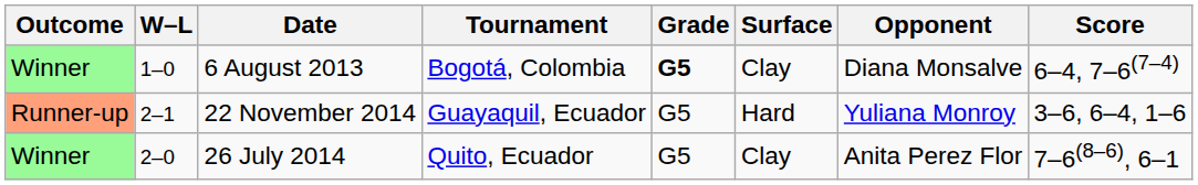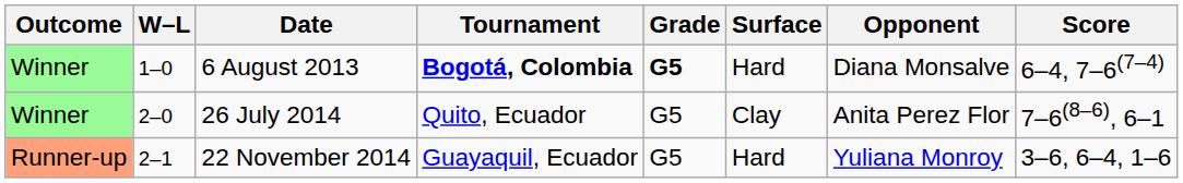 <table class="sortable wikitable" style=font-size:97%>
 <tr>
 <th>Outcome</th>
 <th class="unsortable">W–L</th>
 <th>Date</th>
 <th>Tournament</th>
 <th>Grade</th>
 <th>Surface</th>
 <th>Opponent</th>
 <th>Score</th>
 </tr>
 <tr>
 <td bgcolor="98FB98">Winner</td>
 <td><small>1–0</small></td>
 <td>6 August 2013</td>
-<td><a href='#'>Bogotá</a>, Colombia</td>
+<td><strong><a href='#'>Bogotá</a>, Colombia</strong></td>
 <td><strong>G5</strong></td>
-<td>Clay</td>
+<td>Hard</td>
 <td> Diana Monsalve</td>
 <td>6–4, 7–6<sup>(7–4)</sup></td>
+</tr>
+<tr>
+<td bgcolor="98FB98">Winner</td>
+<td><small>2–0</small></td>
+<td>26 July 2014</td>
+<td><a href='#'>Quito</a>, Ecuador</td>
+<td>G5</td>
+<td>Clay</td>
+<td> Anita Perez Flor</td>
+<td>7–6<sup>(8–6)</sup>, 6–1</td>
 </tr>
 <tr>
 <td style="background:#ffa07a;">Runner-up</td>
 <td><small>2–1</small></td>
 <td>22 November 2014</td>
 <td><a href='#'>Guayaquil</a>, Ecuador</td>
 <td>G5</td>
 <td>Hard</td>
 <td> <a href='#'>Yuliana Monroy</a></td>
 <td>3–6, 6–4, 1–6</td>
 </tr>
-<tr>
-<td bgcolor="98FB98">Winner</td>
-<td><small>2–0</small></td>
-<td>26 July 2014</td>
-<td><a href='#'>Quito</a>, Ecuador</td>
-<td>G5</td>
-<td>Clay</td>
-<td> Anita Perez Flor</td>
-<td>7–6<sup>(8–6)</sup>, 6–1</td>
-</tr>
 </table>
